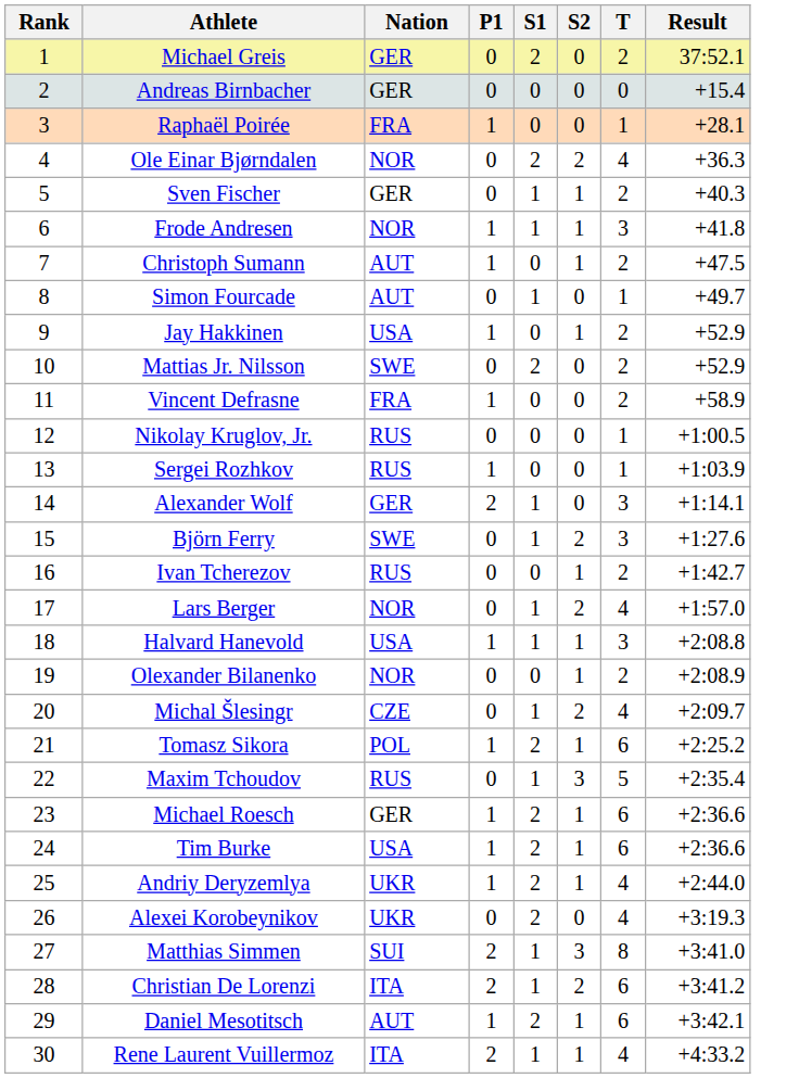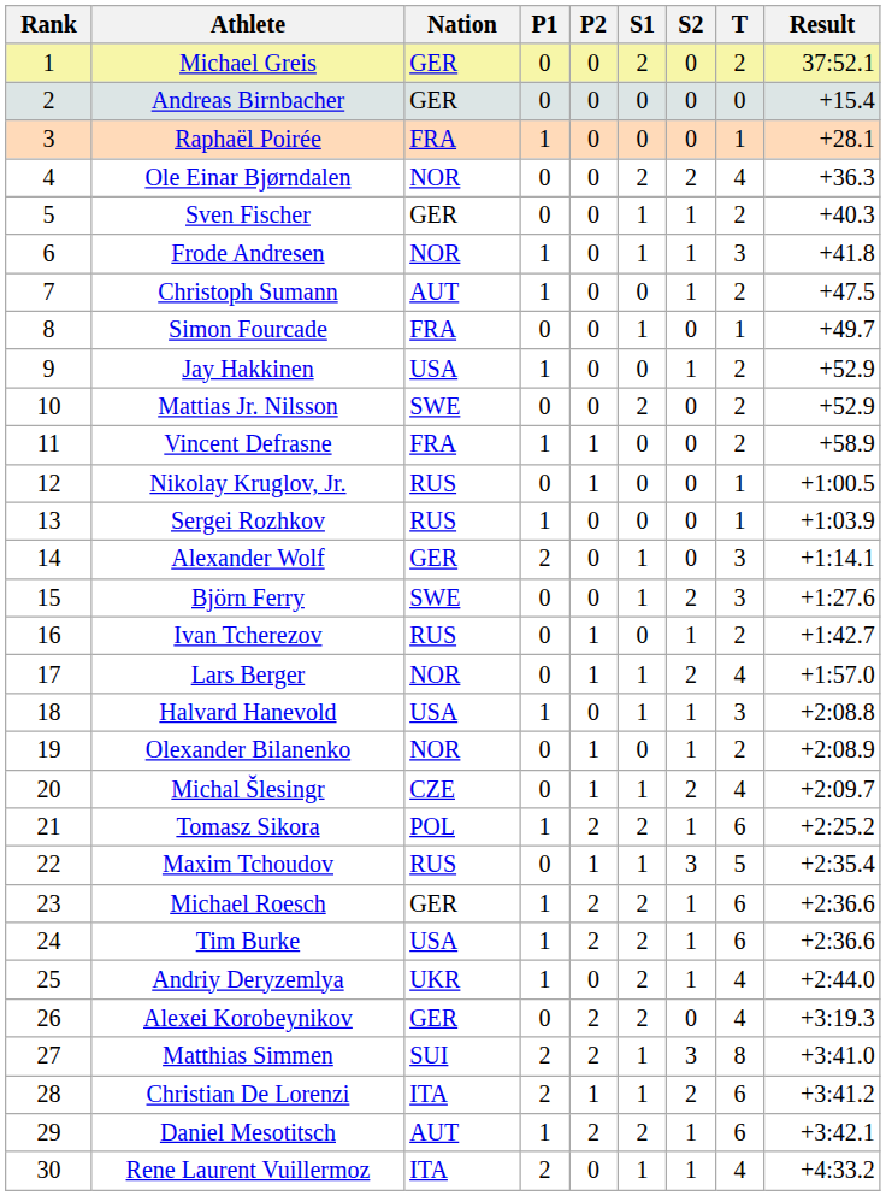 <table class=wikitable>
 <tr>
 <th width=50>Rank</th>
 <th width=200>Athlete</th>
 <th width=70>Nation</th>
 <th width=25>P1</th>
+<th width=25>P2</th>
 <th width=25>S1</th>
 <th width=25>S2</th>
 <th width=25>T</th>
 <th width=70>Result</th>
 </tr>
 <tr bgcolor="#F7F6A8">
 <td align="center">1</td>
 <td align="center"><a href='#'>Michael Greis</a></td>
 <td> <a href='#'>GER</a></td>
+<td align="center">0</td>
 <td align="center">0</td>
 <td align="center">2</td>
 <td align="center">0</td>
 <td align="center">2</td>
 <td align="right">37:52.1</td>
 </tr>
 <tr bgcolor="#DCE5E5">
 <td align="center">2</td>
 <td align="center"><a href='#'>Andreas Birnbacher</a></td>
 <td> GER</td>
 <td align="center">0</td>
 <td align="center">0</td>
 <td align="center">0</td>
 <td align="center">0</td>
+<td align="center">0</td>
 <td align="right">+15.4</td>
 </tr>
 <tr bgcolor="#FFDAB9">
 <td align="center">3</td>
 <td align="center"><a href='#'>Raphaël Poirée</a></td>
 <td> <a href='#'>FRA</a></td>
 <td align="center">1</td>
 <td align="center">0</td>
 <td align="center">0</td>
+<td align="center">0</td>
 <td align="center">1</td>
 <td align="right">+28.1</td>
 </tr>
 <tr bgcolor="#FFFFFF">
 <td align="center">4</td>
 <td align="center"><a href='#'>Ole Einar Bjørndalen</a></td>
 <td> <a href='#'>NOR</a></td>
+<td align="center">0</td>
 <td align="center">0</td>
 <td align="center">2</td>
 <td align="center">2</td>
 <td align="center">4</td>
 <td align="right">+36.3</td>
 </tr>
 <tr bgcolor="#FFFFFF">
 <td align="center">5</td>
 <td align="center"><a href='#'>Sven Fischer</a></td>
 <td> GER</td>
 <td align="center">0</td>
+<td align="center">0</td>
 <td align="center">1</td>
 <td align="center">1</td>
 <td align="center">2</td>
 <td align="right">+40.3</td>
 </tr>
 <tr bgcolor="#FFFFFF">
 <td align="center">6</td>
 <td align="center"><a href='#'>Frode Andresen</a></td>
 <td> <a href='#'>NOR</a></td>
 <td align="center">1</td>
+<td align="center">0</td>
 <td align="center">1</td>
 <td align="center">1</td>
 <td align="center">3</td>
 <td align="right">+41.8</td>
 </tr>
 <tr bgcolor="#FFFFFF">
 <td align="center">7</td>
 <td align="center"><a href='#'>Christoph Sumann</a></td>
 <td> <a href='#'>AUT</a></td>
 <td align="center">1</td>
 <td align="center">0</td>
+<td align="center">0</td>
 <td align="center">1</td>
 <td align="center">2</td>
 <td align="right">+47.5</td>
 </tr>
 <tr bgcolor="#FFFFFF">
 <td align="center">8</td>
 <td align="center"><a href='#'>Simon Fourcade</a></td>
-<td> <a href='#'>AUT</a></td>
+<td> <a href='#'>FRA</a></td>
+<td align="center">0</td>
 <td align="center">0</td>
 <td align="center">1</td>
 <td align="center">0</td>
 <td align="center">1</td>
 <td align="right">+49.7</td>
 </tr>
 <tr bgcolor="#FFFFFF">
 <td align="center">9</td>
 <td align="center"><a href='#'>Jay Hakkinen</a></td>
 <td> <a href='#'>USA</a></td>
 <td align="center">1</td>
 <td align="center">0</td>
+<td align="center">0</td>
 <td align="center">1</td>
 <td align="center">2</td>
 <td align="right">+52.9</td>
 </tr>
 <tr bgcolor="#FFFFFF">
 <td align="center">10</td>
 <td align="center"><a href='#'>Mattias Jr. Nilsson</a></td>
 <td> <a href='#'>SWE</a></td>
+<td align="center">0</td>
 <td align="center">0</td>
 <td align="center">2</td>
 <td align="center">0</td>
 <td align="center">2</td>
 <td align="right">+52.9</td>
 </tr>
 <tr bgcolor="#FFFFFF">
 <td align="center">11</td>
 <td align="center"><a href='#'>Vincent Defrasne</a></td>
 <td> <a href='#'>FRA</a></td>
 <td align="center">1</td>
+<td align="center">1</td>
 <td align="center">0</td>
 <td align="center">0</td>
 <td align="center">2</td>
 <td align="right">+58.9</td>
 </tr>
 <tr bgcolor="#FFFFFF">
 <td align="center">12</td>
 <td align="center"><a href='#'>Nikolay Kruglov, Jr.</a></td>
 <td> <a href='#'>RUS</a></td>
 <td align="center">0</td>
+<td align="center">1</td>
 <td align="center">0</td>
 <td align="center">0</td>
 <td align="center">1</td>
 <td align="right">+1:00.5</td>
 </tr>
 <tr bgcolor="#FFFFFF">
 <td align="center">13</td>
 <td align="center"><a href='#'>Sergei Rozhkov</a></td>
 <td> <a href='#'>RUS</a></td>
 <td align="center">1</td>
 <td align="center">0</td>
 <td align="center">0</td>
+<td align="center">0</td>
 <td align="center">1</td>
 <td align="right">+1:03.9</td>
 </tr>
 <tr bgcolor="#FFFFFF">
 <td align="center">14</td>
 <td align="center"><a href='#'>Alexander Wolf</a></td>
 <td> <a href='#'>GER</a></td>
 <td align="center">2</td>
+<td align="center">0</td>
 <td align="center">1</td>
 <td align="center">0</td>
 <td align="center">3</td>
 <td align="right">+1:14.1</td>
 </tr>
 <tr bgcolor="#FFFFFF">
 <td align="center">15</td>
 <td align="center"><a href='#'>Björn Ferry</a></td>
 <td> <a href='#'>SWE</a></td>
+<td align="center">0</td>
 <td align="center">0</td>
 <td align="center">1</td>
 <td align="center">2</td>
 <td align="center">3</td>
 <td align="right">+1:27.6</td>
 </tr>
 <tr bgcolor="#FFFFFF">
 <td align="center">16</td>
 <td align="center"><a href='#'>Ivan Tcherezov</a></td>
 <td> <a href='#'>RUS</a></td>
 <td align="center">0</td>
+<td align="center">1</td>
 <td align="center">0</td>
 <td align="center">1</td>
 <td align="center">2</td>
 <td align="right">+1:42.7</td>
 </tr>
 <tr bgcolor="#FFFFFF">
 <td align="center">17</td>
 <td align="center"><a href='#'>Lars Berger</a></td>
 <td> <a href='#'>NOR</a></td>
 <td align="center">0</td>
 <td align="center">1</td>
+<td align="center">1</td>
 <td align="center">2</td>
 <td align="center">4</td>
 <td align="right">+1:57.0</td>
 </tr>
 <tr bgcolor="#FFFFFF">
 <td align="center">18</td>
 <td align="center"><a href='#'>Halvard Hanevold</a></td>
 <td> <a href='#'>USA</a></td>
 <td align="center">1</td>
+<td align="center">0</td>
 <td align="center">1</td>
 <td align="center">1</td>
 <td align="center">3</td>
 <td align="right">+2:08.8</td>
 </tr>
 <tr bgcolor="#FFFFFF">
 <td align="center">19</td>
 <td align="center"><a href='#'>Olexander Bilanenko</a></td>
 <td> <a href='#'>NOR</a></td>
 <td align="center">0</td>
+<td align="center">1</td>
 <td align="center">0</td>
 <td align="center">1</td>
 <td align="center">2</td>
 <td align="right">+2:08.9</td>
 </tr>
 <tr bgcolor="#FFFFFF">
 <td align="center">20</td>
 <td align="center"><a href='#'>Michal Šlesingr</a></td>
 <td> <a href='#'>CZE</a></td>
 <td align="center">0</td>
 <td align="center">1</td>
+<td align="center">1</td>
 <td align="center">2</td>
 <td align="center">4</td>
 <td align="right">+2:09.7</td>
 </tr>
 <tr bgcolor="#FFFFFF">
 <td align="center">21</td>
 <td align="center"><a href='#'>Tomasz Sikora</a></td>
 <td> <a href='#'>POL</a></td>
 <td align="center">1</td>
+<td align="center">2</td>
 <td align="center">2</td>
 <td align="center">1</td>
 <td align="center">6</td>
 <td align="right">+2:25.2</td>
 </tr>
 <tr bgcolor="#FFFFFF">
 <td align="center">22</td>
 <td align="center"><a href='#'>Maxim Tchoudov</a></td>
 <td> <a href='#'>RUS</a></td>
 <td align="center">0</td>
 <td align="center">1</td>
+<td align="center">1</td>
 <td align="center">3</td>
 <td align="center">5</td>
 <td align="right">+2:35.4</td>
 </tr>
 <tr bgcolor="#FFFFFF">
 <td align="center">23</td>
 <td align="center"><a href='#'>Michael Roesch</a></td>
 <td> GER</td>
 <td align="center">1</td>
+<td align="center">2</td>
 <td align="center">2</td>
 <td align="center">1</td>
 <td align="center">6</td>
 <td align="right">+2:36.6</td>
 </tr>
 <tr bgcolor="#FFFFFF">
 <td align="center">24</td>
 <td align="center"><a href='#'>Tim Burke</a></td>
 <td> <a href='#'>USA</a></td>
 <td align="center">1</td>
 <td align="center">2</td>
+<td align="center">2</td>
 <td align="center">1</td>
 <td align="center">6</td>
 <td align="right">+2:36.6</td>
 </tr>
 <tr bgcolor="#FFFFFF">
 <td align="center">25</td>
 <td align="center"><a href='#'>Andriy Deryzemlya</a></td>
 <td> <a href='#'>UKR</a></td>
 <td align="center">1</td>
+<td align="center">0</td>
 <td align="center">2</td>
 <td align="center">1</td>
 <td align="center">4</td>
 <td align="right">+2:44.0</td>
 </tr>
 <tr bgcolor="#FFFFFF">
 <td align="center">26</td>
 <td align="center"><a href='#'>Alexei Korobeynikov</a></td>
-<td> <a href='#'>UKR</a></td>
+<td> <a href='#'>GER</a></td>
 <td align="center">0</td>
+<td align="center">2</td>
 <td align="center">2</td>
 <td align="center">0</td>
 <td align="center">4</td>
 <td align="right">+3:19.3</td>
 </tr>
 <tr bgcolor="#FFFFFF">
 <td align="center">27</td>
 <td align="center"><a href='#'>Matthias Simmen</a></td>
 <td> <a href='#'>SUI</a></td>
+<td align="center">2</td>
 <td align="center">2</td>
 <td align="center">1</td>
 <td align="center">3</td>
 <td align="center">8</td>
 <td align="right">+3:41.0</td>
 </tr>
 <tr bgcolor="#FFFFFF">
 <td align="center">28</td>
 <td align="center"><a href='#'>Christian De Lorenzi</a></td>
 <td> <a href='#'>ITA</a></td>
 <td align="center">2</td>
 <td align="center">1</td>
+<td align="center">1</td>
 <td align="center">2</td>
 <td align="center">6</td>
 <td align="right">+3:41.2</td>
 </tr>
 <tr bgcolor="#FFFFFF">
 <td align="center">29</td>
 <td align="center"><a href='#'>Daniel Mesotitsch</a></td>
 <td> <a href='#'>AUT</a></td>
 <td align="center">1</td>
 <td align="center">2</td>
+<td align="center">2</td>
 <td align="center">1</td>
 <td align="center">6</td>
 <td align="right">+3:42.1</td>
 </tr>
 <tr bgcolor="#FFFFFF">
 <td align="center">30</td>
 <td align="center"><a href='#'>Rene Laurent Vuillermoz</a></td>
 <td> <a href='#'>ITA</a></td>
 <td align="center">2</td>
+<td align="center">0</td>
 <td align="center">1</td>
 <td align="center">1</td>
 <td align="center">4</td>
 <td align="right">+4:33.2</td>
 </tr>
 </table>
